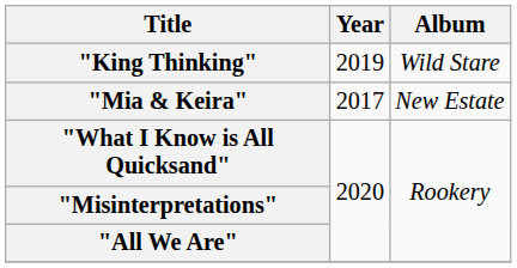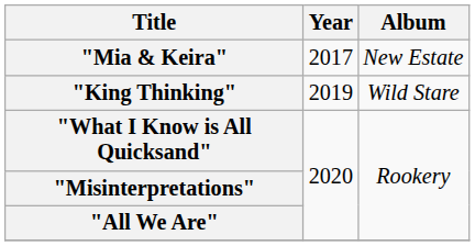 <table class="wikitable plainrowheaders" style="text-align:center;">
 <tr>
 <th scope="col" style="width:13em;">Title</th>
 <th scope="col">Year</th>
 <th scope="col">Album</th>
 </tr>
 <tr>
+<th scope="row">"Mia & Keira"</th>
+<td>2017</td>
+<td><em>New Estate</em></td>
+</tr>
+<tr>
 <th scope="row">"King Thinking"</th>
 <td>2019</td>
 <td><em>Wild Stare</em></td>
-</tr>
-<tr>
-<th scope="row">"Mia & Keira"</th>
-<td>2017</td>
-<td><em>New Estate</em></td>
 </tr>
 <tr>
 <th scope="row">"What I Know is All Quicksand"</th>
 <td rowspan="3">2020</td>
 <td rowspan="3"><em>Rookery</em></td>
 </tr>
 <tr>
 <th scope="row">"Misinterpretations"</th>
 </tr>
 <tr>
 <th scope="row">"All We Are"</th>
 </tr>
 <tr>
 </tr>
 </table>
